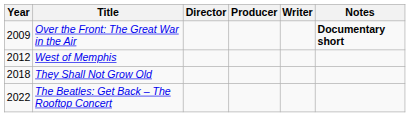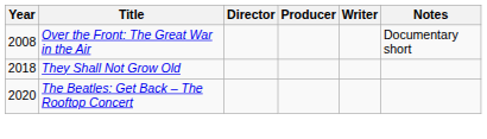 <table class="wikitable">
 <tr>
 <th>Year</th>
 <th>Title</th>
 <th>Director</th>
 <th>Producer</th>
 <th>Writer</th>
 <th>Notes</th>
 </tr>
 <tr>
-<td>2009</td>
+<td>2008</td>
 <td><em><a href='#'>Over the Front: The Great War in the Air</a></em></td>
 <td></td>
 <td></td>
 <td></td>
-<td><strong>Documentary short</strong></td>
-</tr>
-<tr>
-<td>2012</td>
-<td><em><a href='#'>West of Memphis</a></em></td>
-<td></td>
-<td></td>
-<td></td>
-<td></td>
+<td>Documentary short</td>
 </tr>
 <tr>
 <td>2018</td>
 <td><em><a href='#'>They Shall Not Grow Old</a></em></td>
 <td></td>
 <td></td>
 <td></td>
 <td></td>
 </tr>
 <tr>
-<td>2022</td>
+<td>2020</td>
 <td><em><a href='#'>The Beatles: Get Back – The Rooftop Concert</a></em></td>
 <td></td>
 <td></td>
 <td></td>
 <td></td>
 </tr>
 </table>
